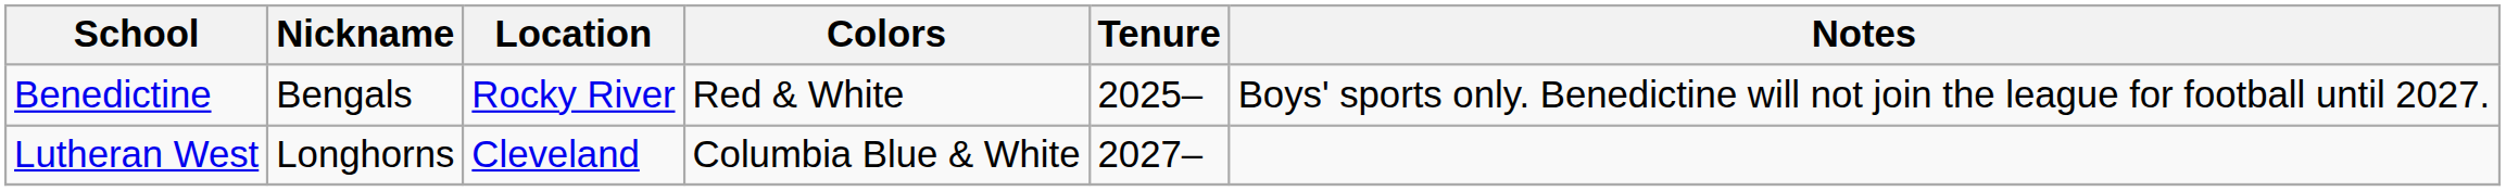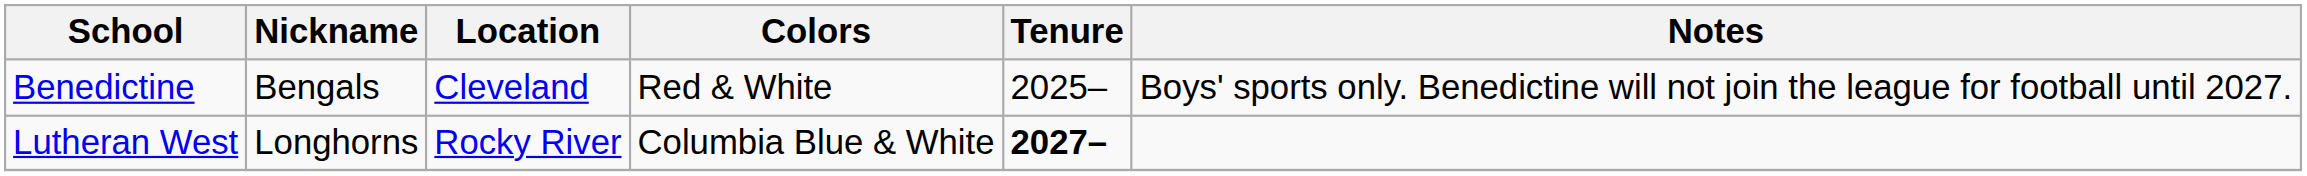 <table class="wikitable sortable">
 <tr>
 <th>School</th>
 <th>Nickname</th>
 <th>Location</th>
 <th>Colors</th>
 <th>Tenure</th>
 <th>Notes</th>
 </tr>
 <tr>
 <td><a href='#'>Benedictine</a></td>
 <td>Bengals</td>
-<td><a href='#'>Rocky River</a></td>
+<td><a href='#'>Cleveland</a></td>
 <td>Red & White<br> </td>
 <td>2025–</td>
 <td>Boys' sports only.  Benedictine will not join the league for football until 2027.</td>
 </tr>
 <tr>
 <td><a href='#'>Lutheran West</a></td>
 <td>Longhorns</td>
-<td><a href='#'>Cleveland</a></td>
+<td><a href='#'>Rocky River</a></td>
 <td>Columbia Blue & White <br> </td>
-<td>2027–</td>
+<td><strong>2027–</strong></td>
 <td></td>
 </tr>
 <tr>
 </tr>
 </table>
